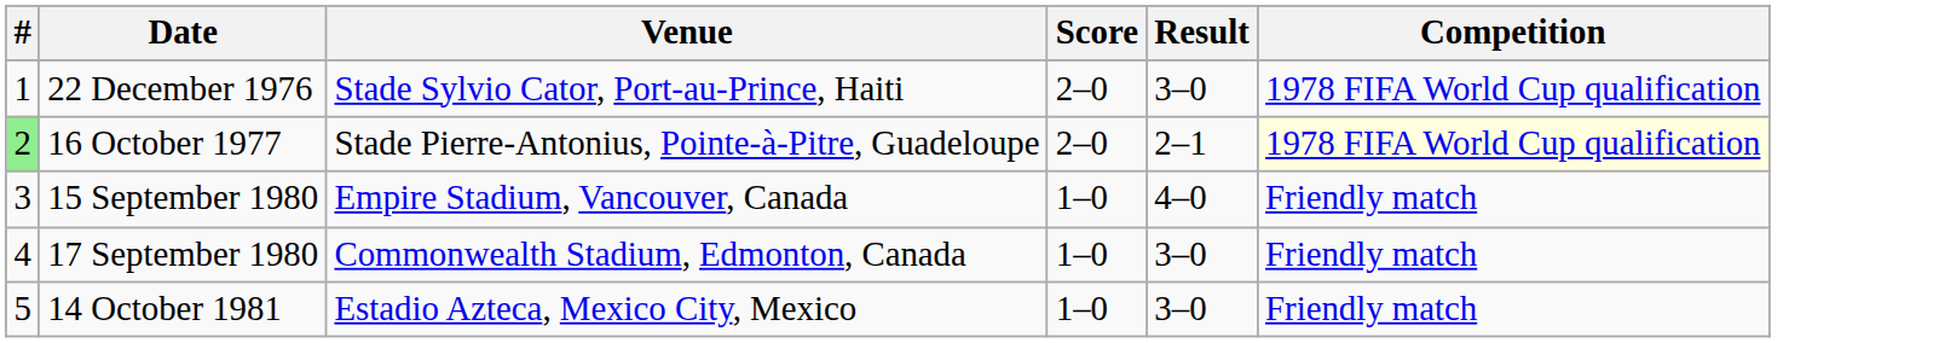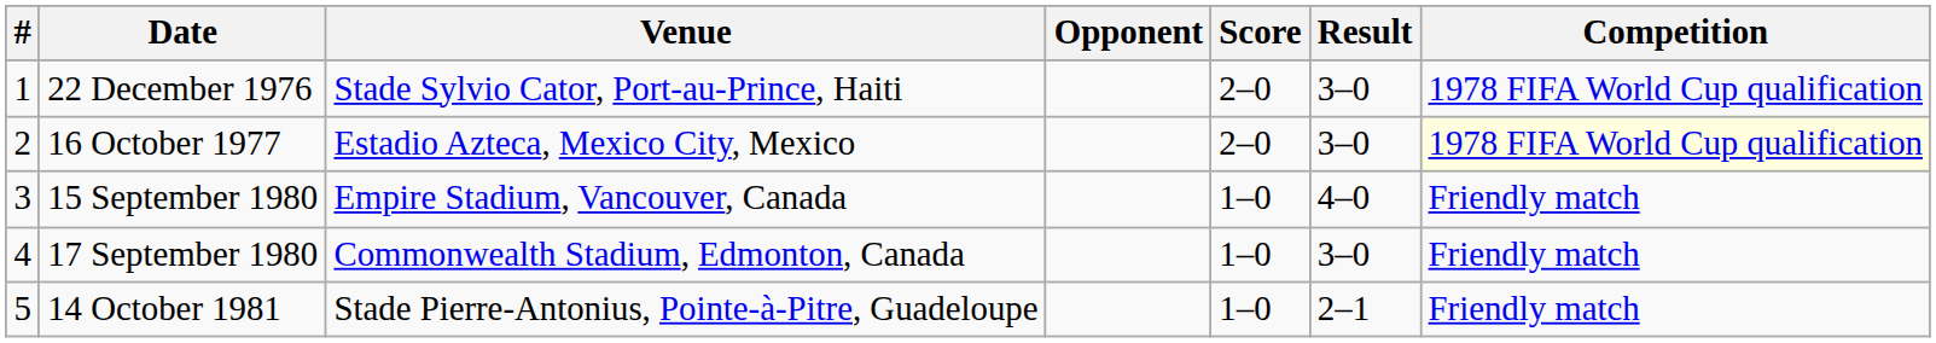 <table class="wikitable">
 <tr>
 <th>#</th>
 <th>Date</th>
 <th>Venue</th>
+<th>Opponent</th>
 <th>Score</th>
 <th>Result</th>
 <th>Competition</th>
 </tr>
 <tr>
 <td>1</td>
 <td>22 December 1976</td>
 <td><a href='#'>Stade Sylvio Cator</a>, <a href='#'>Port-au-Prince</a>, Haiti</td>
+<td></td>
 <td>2–0</td>
 <td>3–0</td>
 <td><a href='#'>1978 FIFA World Cup qualification</a></td>
 </tr>
 <tr>
-<td style="background: lightgreen;">2</td>
+<td>2</td>
 <td>16 October 1977</td>
-<td>Stade Pierre-Antonius, <a href='#'>Pointe-à-Pitre</a>, Guadeloupe</td>
+<td><a href='#'>Estadio Azteca</a>, <a href='#'>Mexico City</a>, Mexico</td>
+<td></td>
 <td>2–0</td>
-<td>2–1</td>
+<td>3–0</td>
 <td style="background: lightyellow;"><a href='#'>1978 FIFA World Cup qualification</a></td>
 </tr>
 <tr>
 <td>3</td>
 <td>15 September 1980</td>
 <td><a href='#'>Empire Stadium</a>, <a href='#'>Vancouver</a>, Canada</td>
+<td></td>
 <td>1–0</td>
 <td>4–0</td>
 <td><a href='#'>Friendly match</a></td>
 </tr>
 <tr>
 <td>4</td>
 <td>17 September 1980</td>
 <td><a href='#'>Commonwealth Stadium</a>, <a href='#'>Edmonton</a>, Canada</td>
+<td></td>
 <td>1–0</td>
 <td>3–0</td>
 <td><a href='#'>Friendly match</a></td>
 </tr>
 <tr>
 <td>5</td>
 <td>14 October 1981</td>
-<td><a href='#'>Estadio Azteca</a>, <a href='#'>Mexico City</a>, Mexico</td>
+<td>Stade Pierre-Antonius, <a href='#'>Pointe-à-Pitre</a>, Guadeloupe</td>
+<td></td>
 <td>1–0</td>
-<td>3–0</td>
+<td>2–1</td>
 <td><a href='#'>Friendly match</a></td>
 </tr>
 </table>
